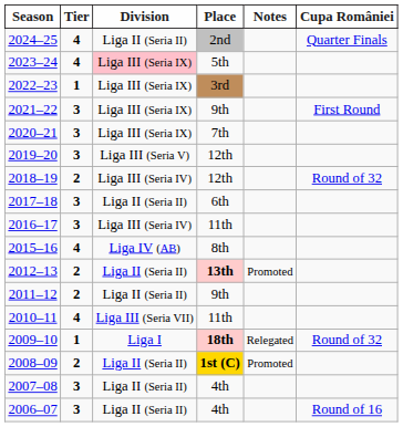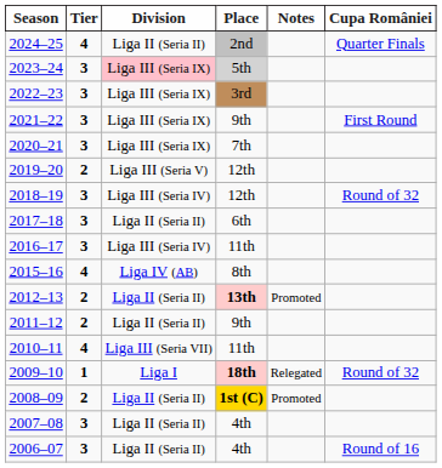 <table class="wikitable" style="text-align:center; font-size:90%">
 <tr>
 <th style="background:#fefefe;color:#221e1f;border:1px solid #221e1f;">Season</th>
 <th style="background:#fefefe;color:#221e1f;border:1px solid #221e1f;">Tier</th>
 <th style="background:#fefefe;color:#221e1f;border:1px solid #221e1f;">Division</th>
 <th style="background:#fefefe;color:#221e1f;border:1px solid #221e1f;">Place</th>
 <th style="background:#fefefe;color:#221e1f;border:1px solid #221e1f;">Notes</th>
 <th style="background:#fefefe;color:#221e1f;border:1px solid #221e1f;">Cupa României</th>
 </tr>
 <tr>
 <td><a href='#'>2024–25</a></td>
 <td><strong>4</strong></td>
 <td>Liga II <small>(Seria II)</small></td>
 <td align=center bgcolor=silver>2nd</td>
 <td></td>
 <td><a href='#'>Quarter Finals</a></td>
 </tr>
 <tr>
 <td><a href='#'>2023–24</a></td>
-<td><strong>4</strong></td>
+<td><strong>3</strong></td>
 <td style="background: pink;">Liga III <small>(Seria IX)</small></td>
-<td>5th</td>
+<td style="background: lightgrey;">5th</td>
 <td></td>
 <td></td>
 </tr>
 <tr>
 <td><a href='#'>2022–23</a></td>
-<td><strong>1</strong></td>
+<td><strong>3</strong></td>
 <td>Liga III <small>(Seria IX)</small></td>
 <td align=center bgcolor=#BF8D5B>3rd</td>
 <td></td>
 <td></td>
 </tr>
 <tr>
 <td><a href='#'>2021–22</a></td>
 <td><strong>3</strong></td>
 <td>Liga III <small>(Seria IX)</small></td>
 <td>9th</td>
 <td></td>
 <td><a href='#'>First Round</a></td>
 </tr>
 <tr>
 <td><a href='#'>2020–21</a></td>
 <td><strong>3</strong></td>
 <td>Liga III <small>(Seria IX)</small></td>
 <td>7th</td>
 <td></td>
 <td></td>
 </tr>
 <tr>
 <td><a href='#'>2019–20</a></td>
-<td><strong>3</strong></td>
+<td><strong>2</strong></td>
 <td>Liga III <small>(Seria V)</small></td>
 <td>12th</td>
 <td></td>
 <td></td>
 </tr>
 <tr>
 <td><a href='#'>2018–19</a></td>
-<td><strong>2</strong></td>
+<td><strong>3</strong></td>
 <td>Liga III <small>(Seria IV)</small></td>
 <td>12th</td>
 <td></td>
 <td><a href='#'>Round of 32</a></td>
 </tr>
 <tr>
 <td><a href='#'>2017–18</a></td>
 <td><strong>3</strong></td>
 <td>Liga II <small>(Seria II)</small></td>
 <td>6th</td>
 <td></td>
 <td></td>
 </tr>
 <tr>
 <td><a href='#'>2016–17</a></td>
 <td><strong>3</strong></td>
 <td>Liga III <small>(Seria IV)</small></td>
 <td>11th</td>
 <td></td>
 <td></td>
 </tr>
 <tr>
 <td><a href='#'>2015–16</a></td>
 <td><strong>4</strong></td>
 <td><a href='#'>Liga IV</a> <small>(<a href='#'>AB</a>)</small></td>
 <td>8th</td>
 <td></td>
 <td></td>
 </tr>
 <tr>
 <td><a href='#'>2012–13</a></td>
 <td><strong>2</strong></td>
 <td><a href='#'>Liga II</a> <small>(Seria II)</small></td>
 <td align=center bgcolor=#FFCCCC><strong>13th</strong></td>
 <td><small>Promoted</small></td>
 <td></td>
 </tr>
 <tr>
 <td><a href='#'>2011–12</a></td>
 <td><strong>2</strong></td>
 <td>Liga II <small>(Seria II)</small></td>
 <td>9th</td>
 <td></td>
 <td></td>
 </tr>
 <tr>
 <td><a href='#'>2010–11</a></td>
 <td><strong>4</strong></td>
 <td><a href='#'>Liga III</a> <small>(Seria VII)</small></td>
 <td>11th</td>
 <td></td>
 <td></td>
 </tr>
 <tr>
 <td><a href='#'>2009–10</a></td>
 <td><strong>1</strong></td>
 <td><a href='#'>Liga I</a></td>
 <td align=center bgcolor=#FFCCCC><strong>18th</strong></td>
 <td><small>Relegated</small></td>
 <td><a href='#'>Round of 32</a></td>
 </tr>
 <tr>
 <td><a href='#'>2008–09</a></td>
 <td><strong>2</strong></td>
 <td><a href='#'>Liga II</a> <small>(Seria II)</small></td>
 <td align=center bgcolor=gold><strong>1st (C)</strong></td>
 <td><small>Promoted</small></td>
 <td></td>
 </tr>
 <tr>
 <td><a href='#'>2007–08</a></td>
 <td><strong>3</strong></td>
 <td>Liga II <small>(Seria II)</small></td>
 <td>4th</td>
 <td></td>
 <td></td>
 </tr>
 <tr>
 <td><a href='#'>2006–07</a></td>
 <td><strong>3</strong></td>
 <td>Liga II <small>(Seria II)</small></td>
 <td>4th</td>
 <td></td>
 <td><a href='#'>Round of 16</a></td>
 </tr>
 </table>
